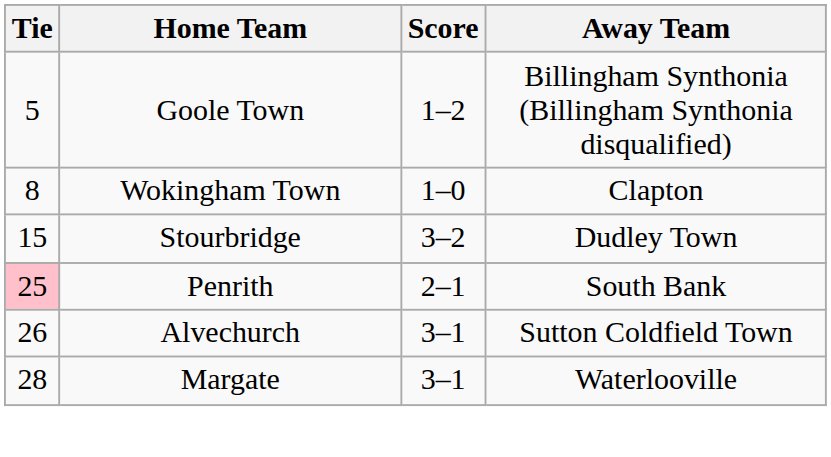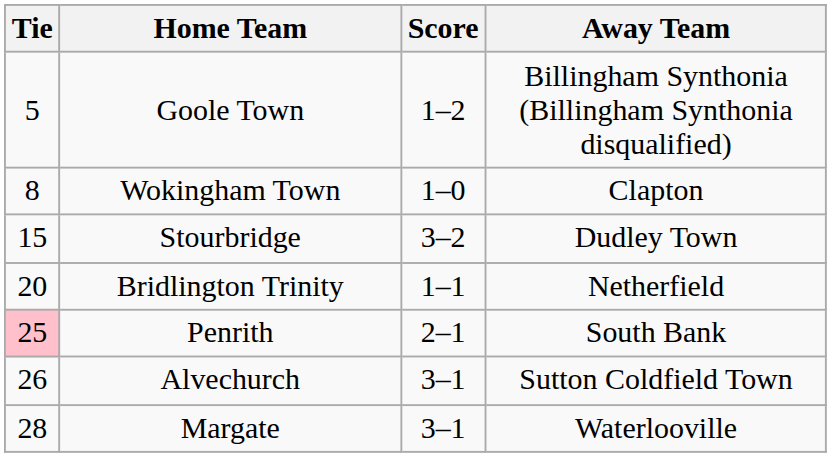 <table class="wikitable" style="text-align:center;">
 <tr>
 <th width=20>Tie</th>
 <th width=175>Home Team</th>
 <th width=20>Score</th>
 <th width=175>Away Team</th>
 </tr>
 <tr>
 <td>5</td>
 <td>Goole Town</td>
 <td>1–2</td>
 <td>Billingham Synthonia (Billingham Synthonia disqualified)</td>
 </tr>
 <tr>
 <td>8</td>
 <td>Wokingham Town</td>
 <td>1–0</td>
 <td>Clapton</td>
 </tr>
 <tr>
 <td>15</td>
 <td>Stourbridge</td>
 <td>3–2</td>
 <td>Dudley Town</td>
 </tr>
 <tr>
+<td>20</td>
+<td>Bridlington Trinity</td>
+<td>1–1</td>
+<td>Netherfield</td>
+</tr>
+<tr>
 <td style="background: pink;">25</td>
 <td>Penrith</td>
 <td>2–1</td>
 <td>South Bank</td>
 </tr>
 <tr>
 <td>26</td>
 <td>Alvechurch</td>
 <td>3–1</td>
 <td>Sutton Coldfield Town</td>
 </tr>
 <tr>
 <td>28</td>
 <td>Margate</td>
 <td>3–1</td>
 <td>Waterlooville</td>
 </tr>
 </table>
